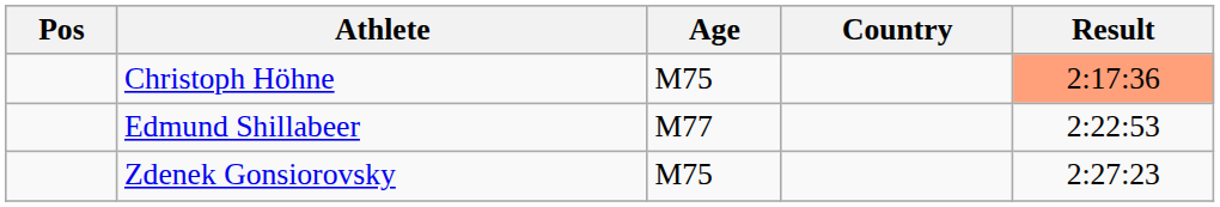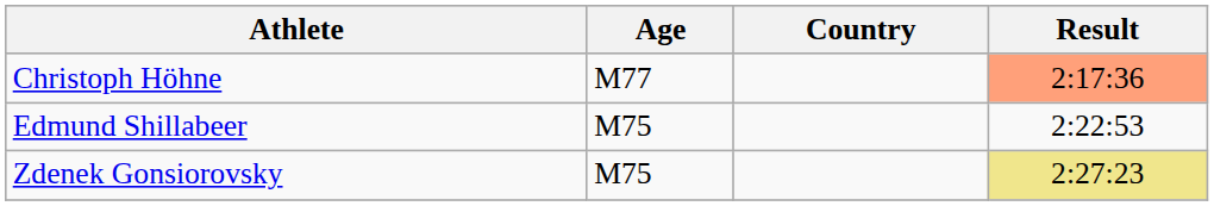 <table class="wikitable"  style="text-align:center; width:50%;">
 <tr>
-<th>Pos</th>
 <th>Athlete</th>
 <th>Age</th>
 <th>Country</th>
 <th>Result</th>
 </tr>
 <tr>
-<td align=center></td>
 <td align=left><a href='#'>Christoph Höhne</a></td>
-<td align=left>M75</td>
+<td align=left>M77</td>
 <td align=left></td>
 <td style="background: lightsalmon;">2:17:36</td>
 </tr>
 <tr>
-<td align=center></td>
 <td align=left><a href='#'>Edmund Shillabeer</a></td>
-<td align=left>M77</td>
+<td align=left>M75</td>
 <td align=left></td>
 <td>2:22:53</td>
 </tr>
 <tr>
-<td align=center></td>
 <td align=left><a href='#'>Zdenek Gonsiorovsky</a></td>
 <td align=left>M75</td>
 <td align=left></td>
-<td>2:27:23</td>
+<td style="background: khaki;">2:27:23</td>
 </tr>
 </table>
